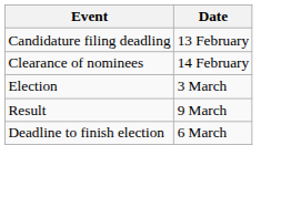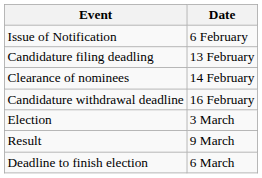 <table class="wikitable">
 <tr>
 <th>Event</th>
 <th>Date</th>
+</tr>
+<tr>
+<td>Issue of Notification</td>
+<td>6 February</td>
 </tr>
 <tr>
 <td>Candidature filing deadling</td>
 <td>13 February</td>
 </tr>
 <tr>
 <td>Clearance of nominees</td>
 <td>14 February</td>
+</tr>
+<tr>
+<td>Candidature withdrawal deadline</td>
+<td>16 February</td>
 </tr>
 <tr>
 <td>Election</td>
 <td>3 March</td>
 </tr>
 <tr>
 <td>Result</td>
 <td>9 March</td>
 </tr>
 <tr>
 <td>Deadline to finish election</td>
 <td>6 March</td>
 </tr>
 </table>
